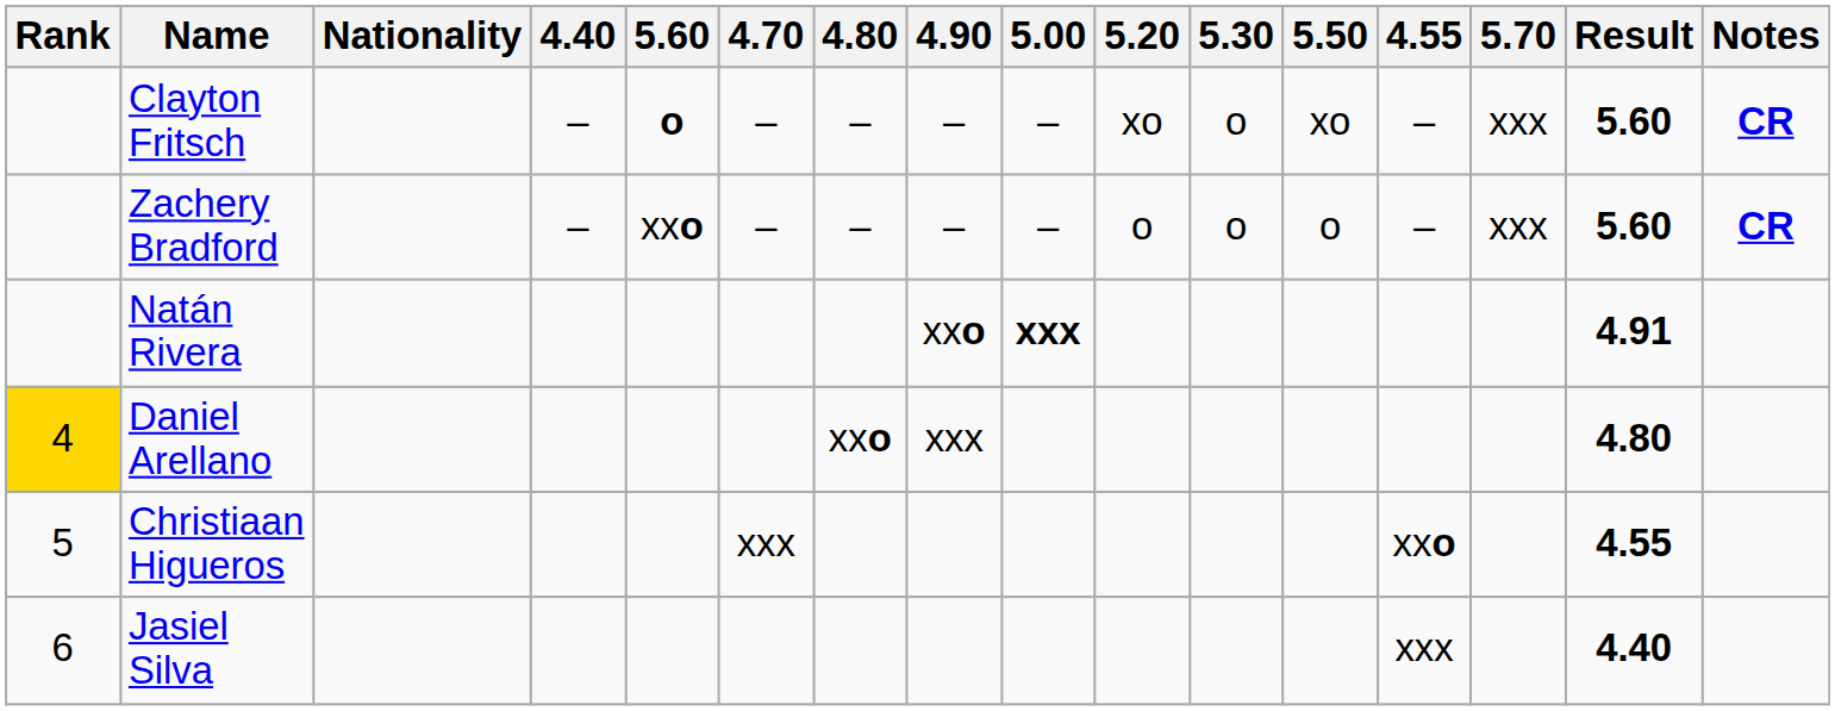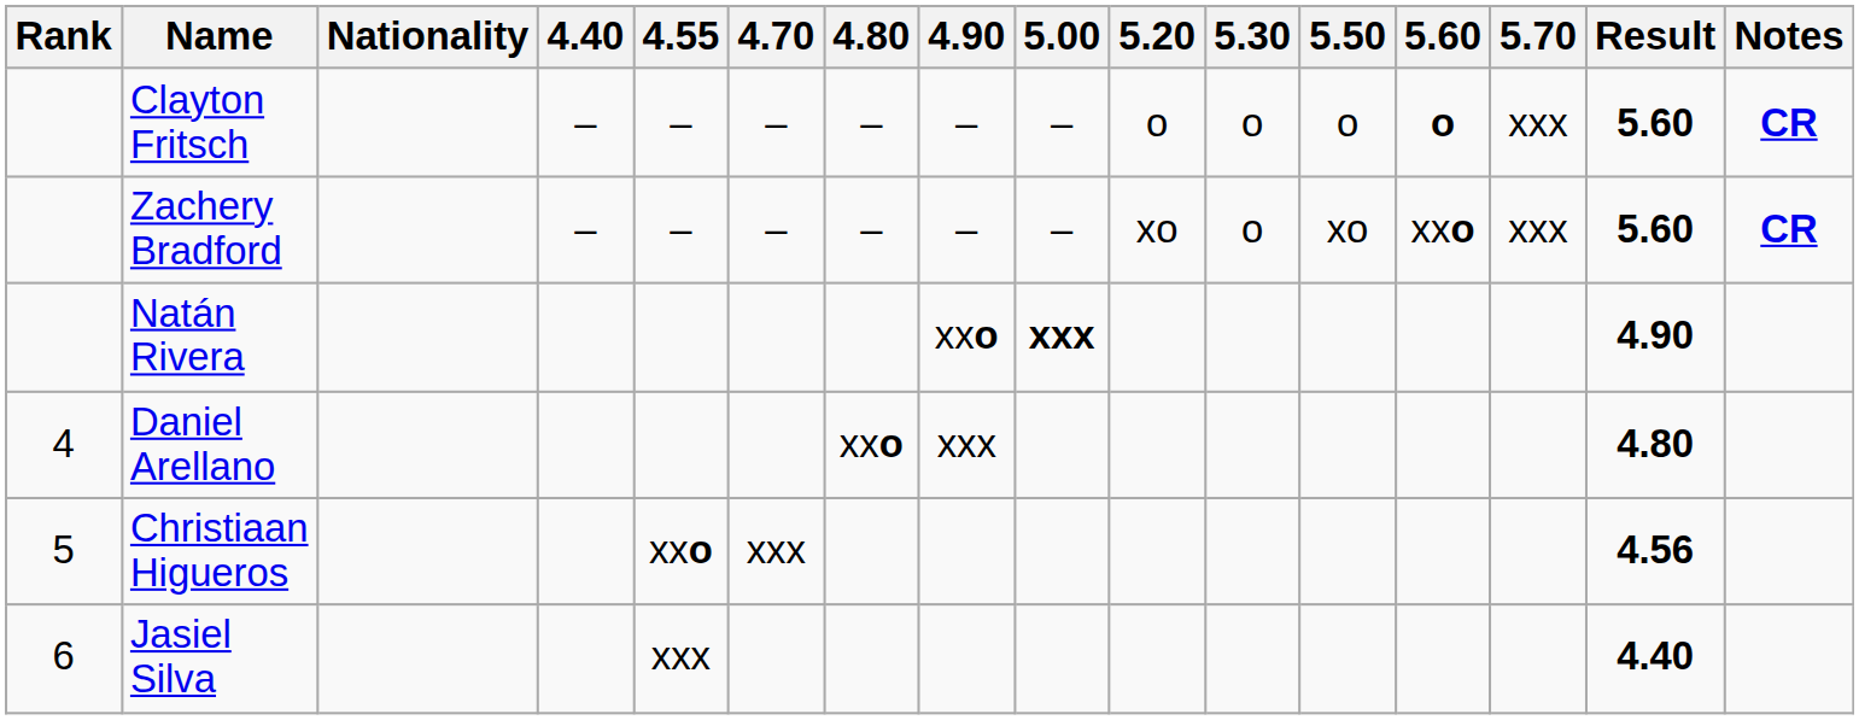 <table class="wikitable sortable" style="text-align:center">
 <tr>
 <th>Rank</th>
 <th>Name</th>
 <th>Nationality</th>
 <th>4.40</th>
-<th>5.60</th>
+<th>4.55</th>
 <th>4.70</th>
 <th>4.80</th>
 <th>4.90</th>
 <th>5.00</th>
 <th>5.20</th>
 <th>5.30</th>
 <th>5.50</th>
-<th>4.55</th>
+<th>5.60</th>
 <th>5.70</th>
 <th>Result</th>
 <th>Notes</th>
 </tr>
 <tr>
 <td></td>
 <td align=left><a href='#'>Clayton Fritsch</a></td>
 <td align=left></td>
 <td>–</td>
-<td><strong>o</strong></td>
 <td>–</td>
 <td>–</td>
 <td>–</td>
 <td>–</td>
-<td>xo</td>
+<td>–</td>
 <td>o</td>
-<td>xo</td>
-<td>–</td>
+<td>o</td>
+<td>o</td>
+<td><strong>o</strong></td>
 <td>xxx</td>
 <td><strong>5.60</strong></td>
 <td><strong><a href='#'>CR</a></strong></td>
 </tr>
 <tr>
 <td></td>
 <td align=left><a href='#'>Zachery Bradford</a></td>
 <td align=left></td>
 <td>–</td>
-<td>xx<strong>o</strong></td>
 <td>–</td>
 <td>–</td>
 <td>–</td>
 <td>–</td>
+<td>–</td>
+<td>xo</td>
 <td>o</td>
-<td>o</td>
-<td>o</td>
-<td>–</td>
+<td>xo</td>
+<td>xx<strong>o</strong></td>
 <td>xxx</td>
 <td><strong>5.60</strong></td>
 <td><strong><a href='#'>CR</a></strong></td>
 </tr>
 <tr>
 <td></td>
 <td align=left><a href='#'>Natán Rivera</a></td>
 <td align=left></td>
 <td></td>
 <td></td>
 <td></td>
 <td></td>
 <td>xx<strong>o</strong></td>
 <td><strong>xxx</strong></td>
 <td></td>
 <td></td>
 <td></td>
 <td></td>
 <td></td>
-<td><strong>4.91</strong></td>
+<td><strong>4.90</strong></td>
 <td></td>
 </tr>
 <tr>
-<td style="background: gold;">4</td>
+<td>4</td>
 <td align=left><a href='#'>Daniel Arellano</a></td>
 <td align=left></td>
 <td></td>
 <td></td>
 <td></td>
 <td>xx<strong>o</strong></td>
 <td>xxx</td>
 <td></td>
 <td></td>
 <td></td>
 <td></td>
 <td></td>
 <td></td>
 <td><strong>4.80</strong></td>
 <td></td>
 </tr>
 <tr>
 <td>5</td>
 <td align=left><a href='#'>Christiaan Higueros</a></td>
 <td align=left></td>
 <td></td>
-<td></td>
+<td>xx<strong>o</strong></td>
 <td>xxx</td>
 <td></td>
 <td></td>
 <td></td>
 <td></td>
 <td></td>
 <td></td>
-<td>xx<strong>o</strong></td>
 <td></td>
-<td><strong>4.55</strong></td>
+<td></td>
+<td><strong>4.56</strong></td>
 <td></td>
 </tr>
 <tr>
 <td>6</td>
 <td align=left><a href='#'>Jasiel Silva</a></td>
 <td align=left></td>
+<td></td>
+<td>xxx</td>
 <td></td>
 <td></td>
 <td></td>
 <td></td>
 <td></td>
 <td></td>
 <td></td>
 <td></td>
 <td></td>
-<td>xxx</td>
-<td></td>
 <td><strong>4.40</strong></td>
 <td></td>
 </tr>
 </table>
